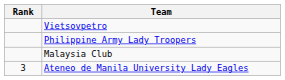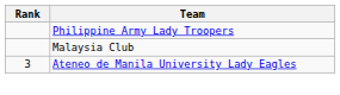 <table class="wikitable" style="text-align: center;">
 <tr>
 <th width=50>Rank</th>
 <th width=350>Team</th>
-</tr>
-<tr>
-<td></td>
-<td align="left"> <a href='#'>Vietsovpetro</a></td>
 </tr>
 <tr>
 <td></td>
 <td align="left"> <a href='#'>Philippine Army Lady Troopers</a></td>
 </tr>
 <tr>
 <td></td>
 <td align="left"> Malaysia Club</td>
 </tr>
 <tr>
 <td>3</td>
 <td align="left"> <a href='#'>Ateneo de Manila University Lady Eagles</a></td>
 </tr>
 </table>
